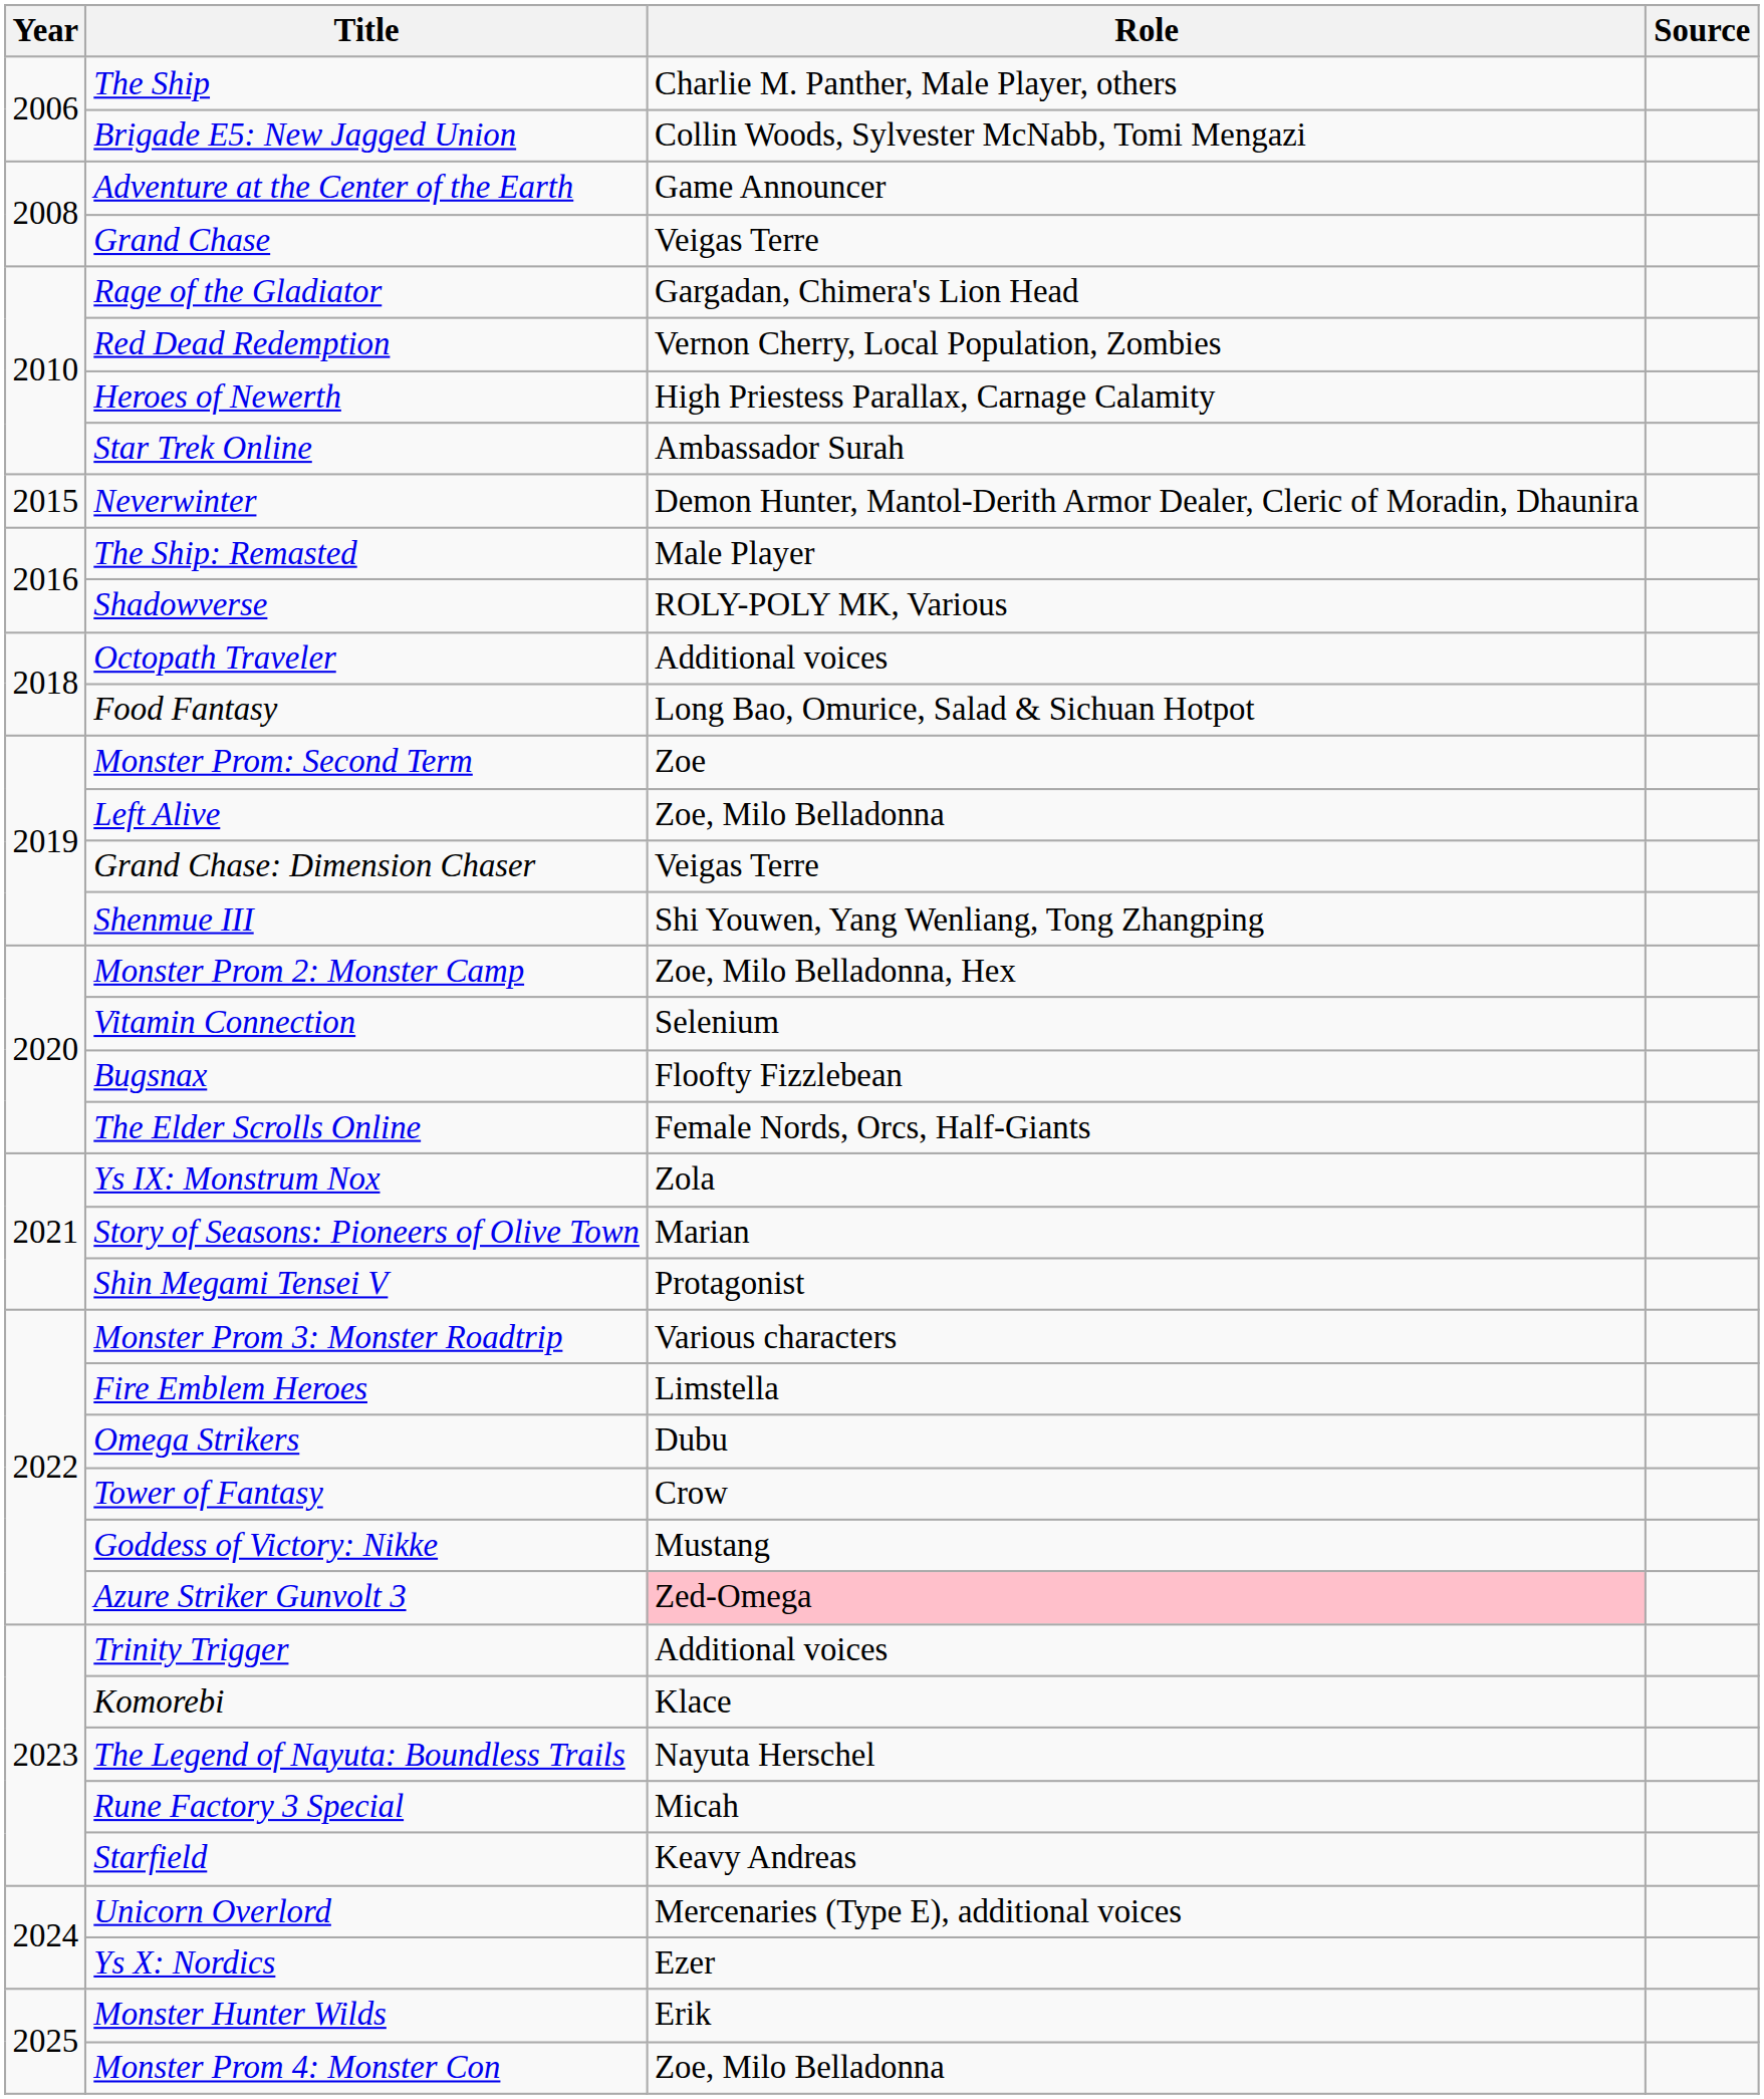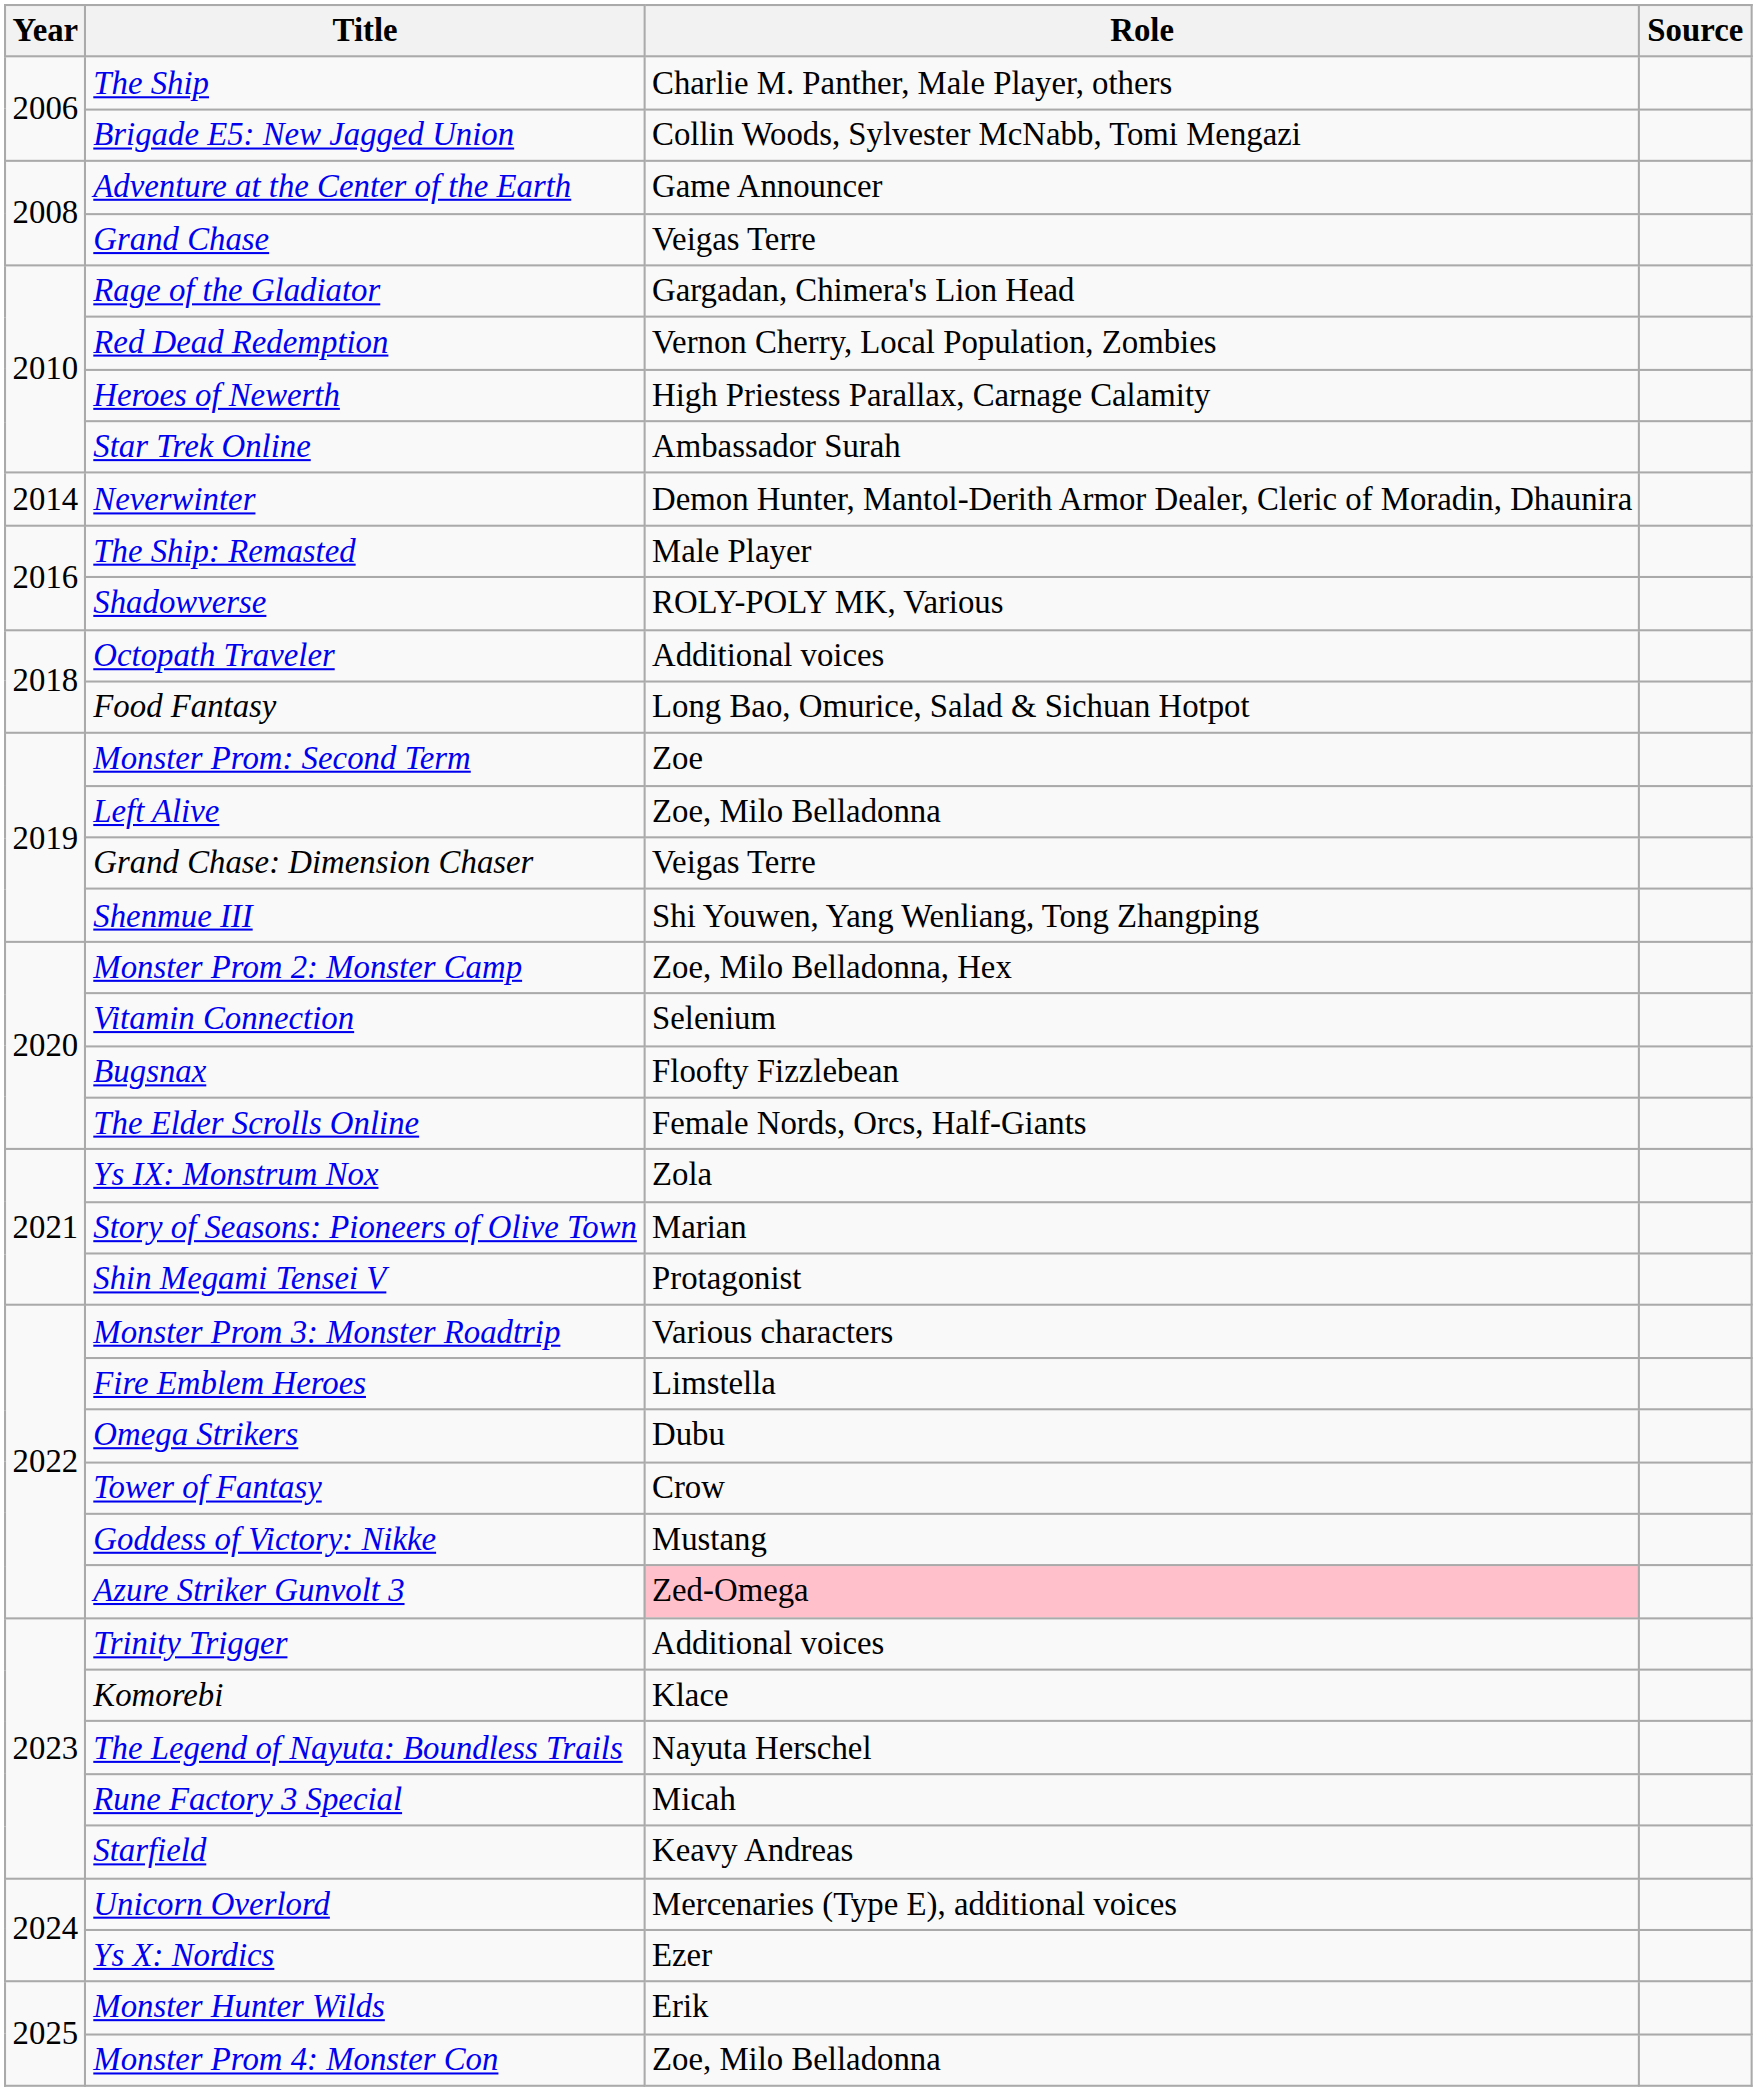 <table class="wikitable sortable plainrowheaders">
 <tr>
 <th>Year</th>
 <th>Title</th>
 <th>Role</th>
 <th class="unsortable">Source</th>
 </tr>
 <tr>
 <td rowspan="2">2006</td>
 <td><em><a href='#'>The Ship</a></em></td>
 <td>Charlie M. Panther, Male Player, others</td>
 <td></td>
 </tr>
 <tr>
 <td><em><a href='#'>Brigade E5: New Jagged Union</a></em></td>
 <td>Collin Woods, Sylvester McNabb, Tomi Mengazi</td>
 <td></td>
 </tr>
 <tr>
 <td rowspan="2">2008</td>
 <td><em><a href='#'>Adventure at the Center of the Earth</a></em></td>
 <td>Game Announcer</td>
 <td></td>
 </tr>
 <tr>
 <td><em><a href='#'>Grand Chase</a></em></td>
 <td>Veigas Terre</td>
 <td></td>
 </tr>
 <tr>
 <td rowspan="4">2010</td>
 <td><em><a href='#'>Rage of the Gladiator</a></em></td>
 <td>Gargadan, Chimera's Lion Head</td>
 <td></td>
 </tr>
 <tr>
 <td><em><a href='#'>Red Dead Redemption</a></em></td>
 <td>Vernon Cherry, Local Population, Zombies</td>
 <td></td>
 </tr>
 <tr>
 <td><em><a href='#'>Heroes of Newerth</a></em></td>
 <td>High Priestess Parallax, Carnage Calamity</td>
 <td></td>
 </tr>
 <tr>
 <td><em><a href='#'>Star Trek Online</a></em></td>
 <td>Ambassador Surah</td>
 <td></td>
 </tr>
 <tr>
-<td>2015</td>
+<td>2014</td>
 <td><em><a href='#'>Neverwinter</a></em></td>
 <td>Demon Hunter, Mantol-Derith Armor Dealer, Cleric of Moradin, Dhaunira</td>
 <td></td>
 </tr>
 <tr>
 <td rowspan="2">2016</td>
 <td><em><a href='#'>The Ship: Remasted</a></em></td>
 <td>Male Player</td>
 <td></td>
 </tr>
 <tr>
 <td><em><a href='#'>Shadowverse</a></em></td>
 <td>ROLY-POLY MK, Various</td>
 <td></td>
 </tr>
 <tr>
 <td rowspan="2">2018</td>
 <td><em><a href='#'>Octopath Traveler</a></em></td>
 <td>Additional voices</td>
 <td></td>
 </tr>
 <tr>
 <td><em>Food Fantasy</em></td>
 <td>Long Bao, Omurice, Salad & Sichuan Hotpot</td>
 <td></td>
 </tr>
 <tr>
 <td rowspan="4">2019</td>
 <td><em><a href='#'>Monster Prom: Second Term</a></em></td>
 <td>Zoe</td>
 <td></td>
 </tr>
 <tr>
 <td><em><a href='#'>Left Alive</a></em></td>
 <td>Zoe, Milo Belladonna</td>
 <td></td>
 </tr>
 <tr>
 <td><em>Grand Chase: Dimension Chaser</em></td>
 <td>Veigas Terre</td>
 <td></td>
 </tr>
 <tr>
 <td><em><a href='#'>Shenmue III</a></em></td>
 <td>Shi Youwen, Yang Wenliang, Tong Zhangping</td>
 <td></td>
 </tr>
 <tr>
 <td rowspan="4">2020</td>
 <td><em><a href='#'>Monster Prom 2: Monster Camp</a></em></td>
 <td>Zoe, Milo Belladonna, Hex</td>
 <td></td>
 </tr>
 <tr>
 <td><em><a href='#'>Vitamin Connection</a></em></td>
 <td>Selenium</td>
 <td></td>
 </tr>
 <tr>
 <td><em><a href='#'>Bugsnax</a></em></td>
 <td>Floofty Fizzlebean</td>
 <td></td>
 </tr>
 <tr>
 <td><em><a href='#'>The Elder Scrolls Online</a></em></td>
 <td>Female Nords, Orcs, Half-Giants</td>
 <td></td>
 </tr>
 <tr>
 <td rowspan="3">2021</td>
 <td><em><a href='#'>Ys IX: Monstrum Nox</a></em></td>
 <td>Zola</td>
 <td></td>
 </tr>
 <tr>
 <td><em><a href='#'>Story of Seasons: Pioneers of Olive Town</a></em></td>
 <td>Marian</td>
 <td></td>
 </tr>
 <tr>
 <td><em><a href='#'>Shin Megami Tensei V</a></em></td>
 <td>Protagonist</td>
 <td></td>
 </tr>
 <tr>
 <td rowspan="6">2022</td>
 <td><em><a href='#'>Monster Prom 3: Monster Roadtrip</a></em></td>
 <td>Various characters </td>
 <td></td>
 </tr>
 <tr>
 <td><em><a href='#'>Fire Emblem Heroes</a></em></td>
 <td>Limstella</td>
 <td></td>
 </tr>
 <tr>
 <td><em><a href='#'>Omega Strikers</a></em></td>
 <td>Dubu</td>
 <td></td>
 </tr>
 <tr>
 <td><em><a href='#'>Tower of Fantasy</a></em></td>
 <td>Crow</td>
 <td></td>
 </tr>
 <tr>
 <td><em><a href='#'>Goddess of Victory: Nikke</a></em></td>
 <td>Mustang</td>
 <td></td>
 </tr>
 <tr>
 <td><em><a href='#'>Azure Striker Gunvolt 3</a></em></td>
 <td style="background: pink;">Zed-Omega</td>
 <td></td>
 </tr>
 <tr>
 <td rowspan="5">2023</td>
 <td><em><a href='#'>Trinity Trigger</a></em></td>
 <td>Additional voices</td>
 <td></td>
 </tr>
 <tr>
 <td><em>Komorebi</em></td>
 <td>Klace</td>
 <td></td>
 </tr>
 <tr>
 <td><em><a href='#'>The Legend of Nayuta: Boundless Trails</a></em></td>
 <td>Nayuta Herschel</td>
 <td></td>
 </tr>
 <tr>
 <td><em><a href='#'>Rune Factory 3 Special</a></em></td>
 <td>Micah</td>
 <td></td>
 </tr>
 <tr>
 <td><a href='#'><em>Starfield</em></a></td>
 <td>Keavy Andreas</td>
 <td></td>
 </tr>
 <tr>
 <td rowspan="2">2024</td>
 <td><em><a href='#'>Unicorn Overlord</a></em></td>
 <td>Mercenaries (Type E), additional voices</td>
 <td></td>
 </tr>
 <tr>
 <td><em><a href='#'>Ys X: Nordics</a></em></td>
 <td>Ezer</td>
 <td></td>
 </tr>
 <tr>
 <td rowspan="2">2025</td>
 <td><em><a href='#'>Monster Hunter Wilds</a></em></td>
 <td>Erik</td>
 <td></td>
 </tr>
 <tr>
 <td><em><a href='#'>Monster Prom 4: Monster Con</a></em></td>
 <td>Zoe, Milo Belladonna</td>
 <td></td>
 </tr>
 </table>
